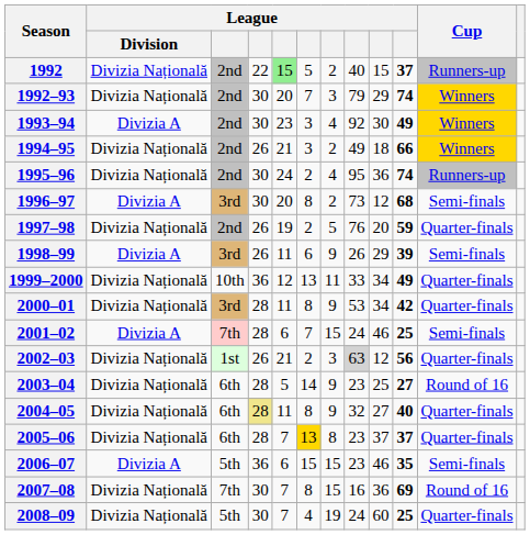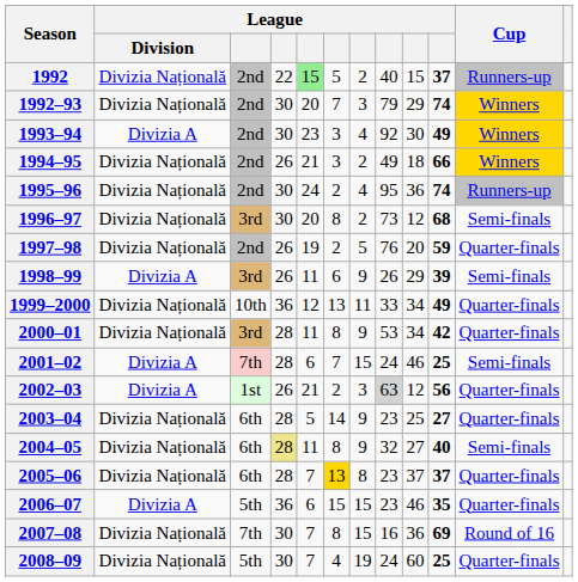 <table class="wikitable plainrowheaders" style="text-align: center;">
 <tr>
 <th rowspan=2 scope=col>Season</th>
 <th colspan=9>League</th>
 <th rowspan=2 scope=col><a href='#'>Cup</a></th>
 <th rowspan=2 scope=col></th>
 </tr>
 <tr>
 <th scope=col>Division</th>
 <th scope=col></th>
 <th scope=col></th>
 <th scope=col></th>
 <th scope=col></th>
 <th scope=col></th>
 <th scope=col></th>
 <th scope=col></th>
 <th scope=col></th>
 </tr>
 <tr>
 <th scope="row"><a href='#'>1992</a></th>
 <td><a href='#'>Divizia Națională</a></td>
 <td bgcolor="silver">2nd</td>
 <td>22</td>
 <td style="background: lightgreen;">15</td>
 <td>5</td>
 <td>2</td>
 <td>40</td>
 <td>15</td>
 <td><strong>37</strong></td>
 <td bgcolor="silver"><a href='#'>Runners-up</a></td>
 <td></td>
 </tr>
 <tr>
 <th scope="row"><a href='#'>1992–93</a></th>
 <td>Divizia Națională</td>
 <td bgcolor="silver">2nd</td>
 <td>30</td>
 <td>20</td>
 <td>7</td>
 <td>3</td>
 <td>79</td>
 <td>29</td>
 <td><strong>74</strong></td>
 <td bgcolor="gold"><a href='#'>Winners</a></td>
 <td></td>
 </tr>
 <tr>
 <th scope="row"><a href='#'>1993–94</a></th>
 <td><a href='#'>Divizia A</a></td>
 <td bgcolor="silver">2nd</td>
 <td>30</td>
 <td>23</td>
 <td>3</td>
 <td>4</td>
 <td>92</td>
 <td>30</td>
 <td><strong>49</strong></td>
 <td bgcolor="gold"><a href='#'>Winners</a></td>
 <td></td>
 </tr>
 <tr>
 <th scope="row"><a href='#'>1994–95</a></th>
 <td>Divizia Națională</td>
 <td bgcolor="silver">2nd</td>
 <td>26</td>
 <td>21</td>
 <td>3</td>
 <td>2</td>
 <td>49</td>
 <td>18</td>
 <td><strong>66</strong></td>
 <td bgcolor="gold"><a href='#'>Winners</a></td>
 <td></td>
 </tr>
 <tr>
 <th scope="row"><a href='#'>1995–96</a></th>
 <td>Divizia Națională</td>
 <td bgcolor="silver">2nd</td>
 <td>30</td>
 <td>24</td>
 <td>2</td>
 <td>4</td>
 <td>95</td>
 <td>36</td>
 <td><strong>74</strong></td>
 <td bgcolor="silver"><a href='#'>Runners-up</a></td>
 <td></td>
 </tr>
 <tr>
 <th scope="row"><a href='#'>1996–97</a></th>
-<td><a href='#'>Divizia A</a></td>
+<td>Divizia Națională</td>
 <td bgcolor="#deb678">3rd</td>
 <td>30</td>
 <td>20</td>
 <td>8</td>
 <td>2</td>
 <td>73</td>
 <td>12</td>
 <td><strong>68</strong></td>
 <td><a href='#'>Semi-finals</a></td>
 <td></td>
 </tr>
 <tr>
 <th scope="row"><a href='#'>1997–98</a></th>
 <td>Divizia Națională</td>
 <td bgcolor="silver">2nd</td>
 <td>26</td>
 <td>19</td>
 <td>2</td>
 <td>5</td>
 <td>76</td>
 <td>20</td>
 <td><strong>59</strong></td>
 <td><a href='#'>Quarter-finals</a></td>
 <td></td>
 </tr>
 <tr>
 <th scope="row"><a href='#'>1998–99</a></th>
 <td><a href='#'>Divizia A</a></td>
 <td bgcolor="#deb678">3rd</td>
 <td>26</td>
 <td>11</td>
 <td>6</td>
 <td>9</td>
 <td>26</td>
 <td>29</td>
 <td><strong>39</strong></td>
 <td><a href='#'>Semi-finals</a></td>
 <td></td>
 </tr>
 <tr>
 <th scope="row"><a href='#'>1999–2000</a></th>
 <td>Divizia Națională</td>
 <td>10th</td>
 <td>36</td>
 <td>12</td>
 <td>13</td>
 <td>11</td>
 <td>33</td>
 <td>34</td>
 <td><strong>49</strong></td>
 <td><a href='#'>Quarter-finals</a></td>
 <td></td>
 </tr>
 <tr>
 <th scope="row"><a href='#'>2000–01</a></th>
 <td>Divizia Națională</td>
 <td bgcolor="#deb678">3rd</td>
 <td>28</td>
 <td>11</td>
 <td>8</td>
 <td>9</td>
 <td>53</td>
 <td>34</td>
 <td><strong>42</strong></td>
 <td><a href='#'>Quarter-finals</a></td>
 <td></td>
 </tr>
 <tr>
 <th scope="row"><a href='#'>2001–02</a></th>
 <td><a href='#'>Divizia A</a></td>
 <td bgcolor="#FFCCCC"> 7th</td>
 <td>28</td>
 <td>6</td>
 <td>7</td>
 <td>15</td>
 <td>24</td>
 <td>46</td>
 <td><strong>25</strong></td>
 <td><a href='#'>Semi-finals</a></td>
 <td></td>
 </tr>
 <tr>
 <th scope="row"><a href='#'>2002–03</a></th>
-<td>Divizia Națională</td>
+<td><a href='#'>Divizia A</a></td>
 <td bgcolor="#ddffdd"> 1st</td>
 <td>26</td>
 <td>21</td>
 <td>2</td>
 <td>3</td>
 <td style="background: lightgrey;">63</td>
 <td>12</td>
 <td><strong>56</strong></td>
 <td><a href='#'>Quarter-finals</a></td>
 <td></td>
 </tr>
 <tr>
 <th scope="row"><a href='#'>2003–04</a></th>
 <td>Divizia Națională</td>
 <td>6th</td>
 <td>28</td>
 <td>5</td>
 <td>14</td>
 <td>9</td>
 <td>23</td>
 <td>25</td>
 <td><strong>27</strong></td>
-<td><a href='#'>Round of 16</a></td>
+<td><a href='#'>Quarter-finals</a></td>
 <td></td>
 </tr>
 <tr>
 <th scope="row"><a href='#'>2004–05</a></th>
 <td>Divizia Națională</td>
 <td>6th</td>
 <td style="background: khaki;">28</td>
 <td>11</td>
 <td>8</td>
 <td>9</td>
 <td>32</td>
 <td>27</td>
 <td><strong>40</strong></td>
-<td><a href='#'>Quarter-finals</a></td>
+<td><a href='#'>Semi-finals</a></td>
 <td></td>
 </tr>
 <tr>
 <th scope="row"><a href='#'>2005–06</a></th>
 <td>Divizia Națională</td>
 <td>6th</td>
 <td>28</td>
 <td>7</td>
 <td style="background: gold;">13</td>
 <td>8</td>
 <td>23</td>
 <td>37</td>
 <td><strong>37</strong></td>
 <td><a href='#'>Quarter-finals</a></td>
 <td></td>
 </tr>
 <tr>
 <th scope="row"><a href='#'>2006–07</a></th>
 <td><a href='#'>Divizia A</a></td>
 <td>5th</td>
 <td>36</td>
 <td>6</td>
 <td>15</td>
 <td>15</td>
 <td>23</td>
 <td>46</td>
 <td><strong>35</strong></td>
-<td><a href='#'>Semi-finals</a></td>
+<td><a href='#'>Quarter-finals</a></td>
 <td></td>
 </tr>
 <tr>
 <th scope="row"><a href='#'>2007–08</a></th>
 <td>Divizia Națională</td>
 <td>7th</td>
 <td>30</td>
 <td>7</td>
 <td>8</td>
 <td>15</td>
 <td>16</td>
 <td>36</td>
 <td><strong>69</strong></td>
 <td><a href='#'>Round of 16</a></td>
 <td></td>
 </tr>
 <tr>
 <th scope="row"><a href='#'>2008–09</a></th>
 <td>Divizia Națională</td>
 <td>5th</td>
 <td>30</td>
 <td>7</td>
 <td>4</td>
 <td>19</td>
 <td>24</td>
 <td>60</td>
 <td><strong>25</strong></td>
 <td><a href='#'>Quarter-finals</a></td>
 <td></td>
 </tr>
 </table>
